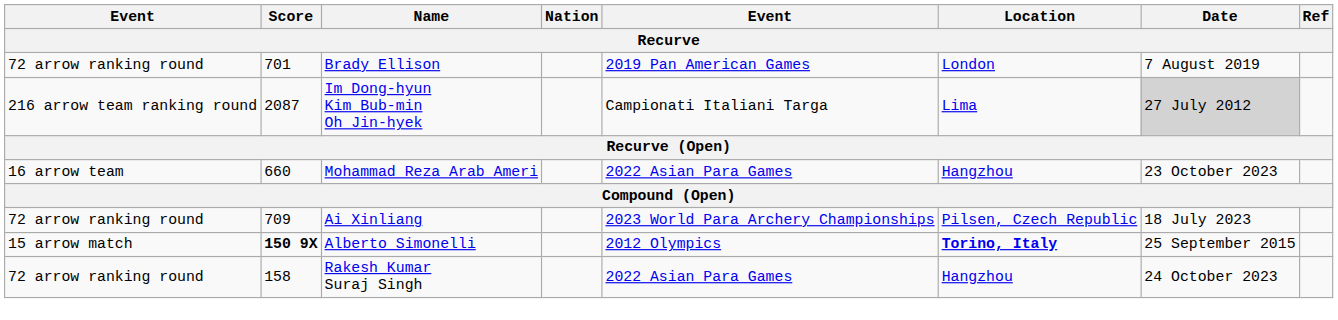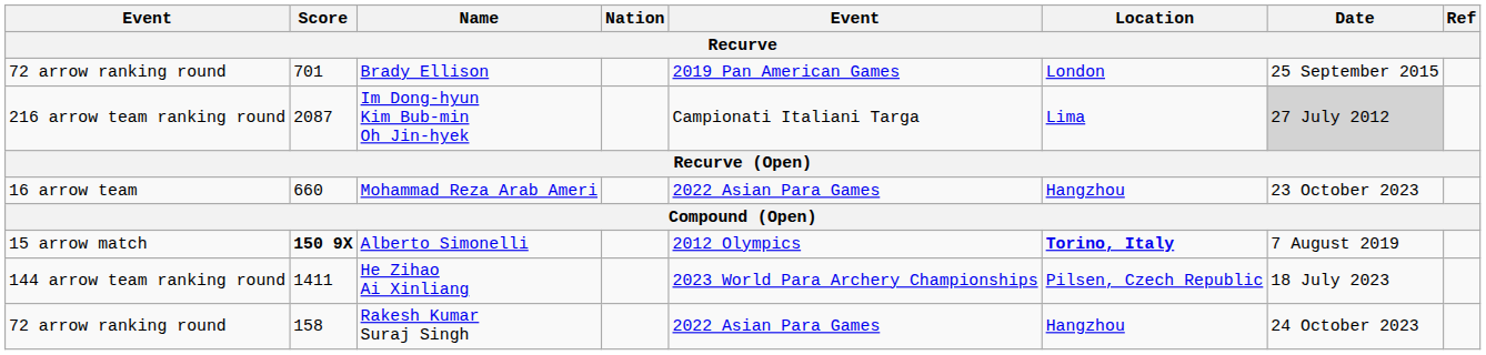 <table class="wikitable">
 <tr>
 <th>Event</th>
 <th>Score</th>
 <th>Name</th>
 <th>Nation</th>
 <th>Event</th>
 <th>Location</th>
 <th>Date</th>
 <th>Ref</th>
 </tr>
 <tr bgcolor="#DDDDDD">
 <th colspan="8">Recurve</th>
 </tr>
 <tr>
 <td>72 arrow ranking round</td>
 <td>701</td>
 <td><a href='#'>Brady Ellison</a></td>
 <td></td>
 <td><a href='#'>2019 Pan American Games</a></td>
 <td><a href='#'>London</a></td>
-<td>7 August 2019</td>
+<td>25 September 2015</td>
 <td></td>
 </tr>
 <tr>
 <td>216 arrow team ranking round</td>
 <td>2087</td>
 <td><a href='#'>Im Dong-hyun</a><br><a href='#'>Kim Bub-min</a><br><a href='#'>Oh Jin-hyek</a></td>
 <td></td>
 <td>Campionati Italiani Targa</td>
 <td><a href='#'>Lima</a></td>
 <td style="background: lightgrey;">27 July 2012</td>
 <td></td>
 </tr>
 <tr>
 <th colspan="8">Recurve (Open)</th>
 </tr>
 <tr>
 <td>16 arrow team</td>
 <td>660</td>
 <td><a href='#'>Mohammad Reza Arab Ameri</a></td>
 <td></td>
 <td><a href='#'>2022 Asian Para Games</a></td>
 <td><a href='#'>Hangzhou</a></td>
 <td>23 October 2023</td>
 <td></td>
 </tr>
 <tr bgcolor="#DDDDDD">
 <th colspan="8">Compound (Open)</th>
 </tr>
 <tr>
-<td>72 arrow ranking round</td>
-<td>709</td>
-<td><a href='#'>Ai Xinliang</a></td>
-<td></td>
-<td><a href='#'>2023 World Para Archery Championships</a></td>
-<td><a href='#'>Pilsen, Czech Republic</a></td>
-<td>18 July 2023</td>
-<td></td>
-</tr>
-<tr>
 <td>15 arrow match</td>
 <td><strong>150 9X</strong></td>
 <td><a href='#'>Alberto Simonelli</a></td>
 <td></td>
 <td><a href='#'>2012 Olympics</a></td>
 <td><strong><a href='#'>Torino, Italy</a></strong></td>
-<td>25 September 2015</td>
+<td>7 August 2019</td>
+<td></td>
+</tr>
+<tr>
+<td>144 arrow team ranking round</td>
+<td>1411</td>
+<td><a href='#'>He Zihao</a><br><a href='#'>Ai Xinliang</a></td>
+<td></td>
+<td><a href='#'>2023 World Para Archery Championships</a></td>
+<td><a href='#'>Pilsen, Czech Republic</a></td>
+<td>18 July 2023</td>
 <td></td>
 </tr>
 <tr>
 <td>72 arrow ranking round</td>
 <td>158</td>
 <td><a href='#'>Rakesh Kumar</a><br>Suraj Singh</td>
 <td></td>
 <td><a href='#'>2022 Asian Para Games</a></td>
 <td><a href='#'>Hangzhou</a></td>
 <td>24 October 2023</td>
 <td></td>
 </tr>
 </table>
